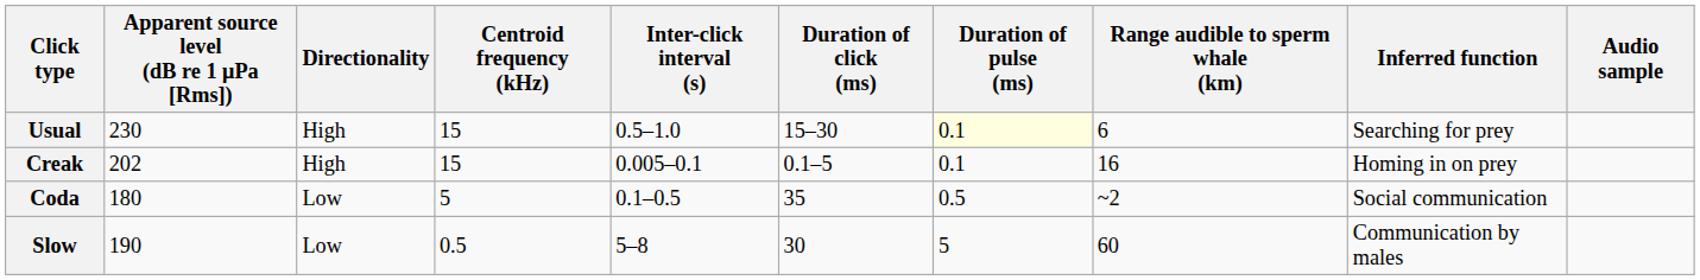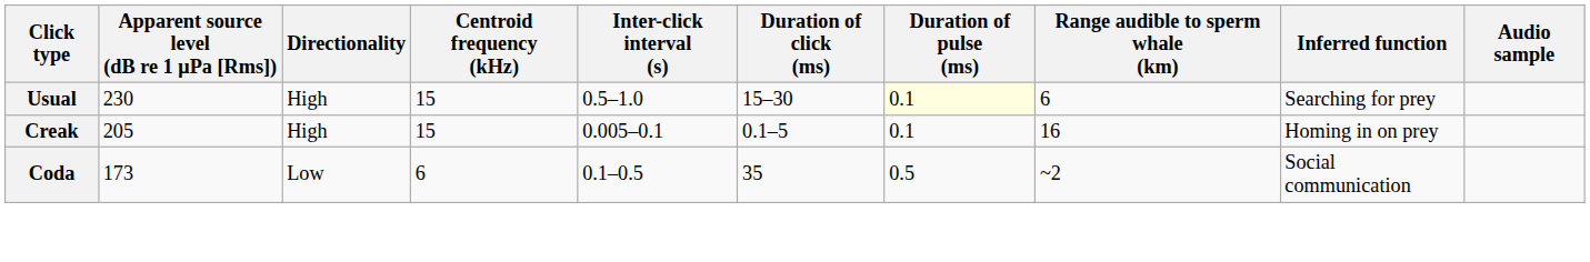 <table class="wikitable">
 <tr>
 <th>Click type</th>
 <th>Apparent source level <br> (dB re 1 μPa [Rms])</th>
 <th>Directionality</th>
 <th>Centroid frequency <br> (kHz)</th>
 <th>Inter-click interval <br> (s)</th>
 <th>Duration of click <br> (ms)</th>
 <th>Duration of pulse <br> (ms)</th>
 <th>Range audible to sperm whale <br> (km)</th>
 <th>Inferred function</th>
 <th>Audio sample</th>
 </tr>
 <tr>
 <th>Usual</th>
 <td>230</td>
 <td>High</td>
 <td>15</td>
 <td>0.5–1.0</td>
 <td>15–30</td>
 <td style="background: lightyellow;">0.1</td>
 <td>6</td>
 <td>Searching for prey</td>
 <td></td>
 </tr>
 <tr>
 <th>Creak</th>
-<td>202</td>
+<td>205</td>
 <td>High</td>
 <td>15</td>
 <td>0.005–0.1</td>
 <td>0.1–5</td>
 <td>0.1</td>
 <td>16</td>
 <td>Homing in on prey</td>
 <td></td>
 </tr>
 <tr>
 <th>Coda</th>
-<td>180</td>
+<td>173</td>
 <td>Low</td>
-<td>5</td>
+<td>6</td>
 <td>0.1–0.5</td>
 <td>35</td>
 <td>0.5</td>
 <td>~2</td>
 <td>Social communication</td>
 <td></td>
 </tr>
-<tr>
-<th>Slow</th>
-<td>190</td>
-<td>Low</td>
-<td>0.5</td>
-<td>5–8</td>
-<td>30</td>
-<td>5</td>
-<td>60</td>
-<td>Communication by males</td>
-<td></td>
-</tr>
 </table>
